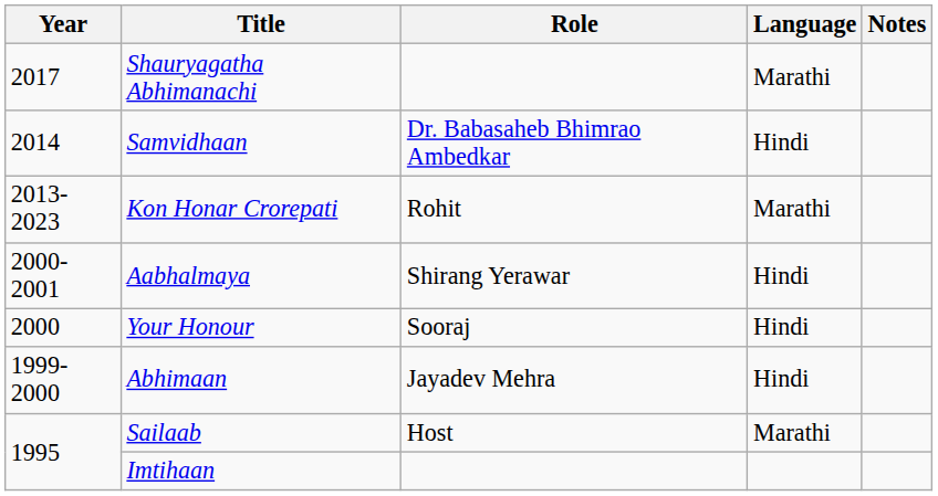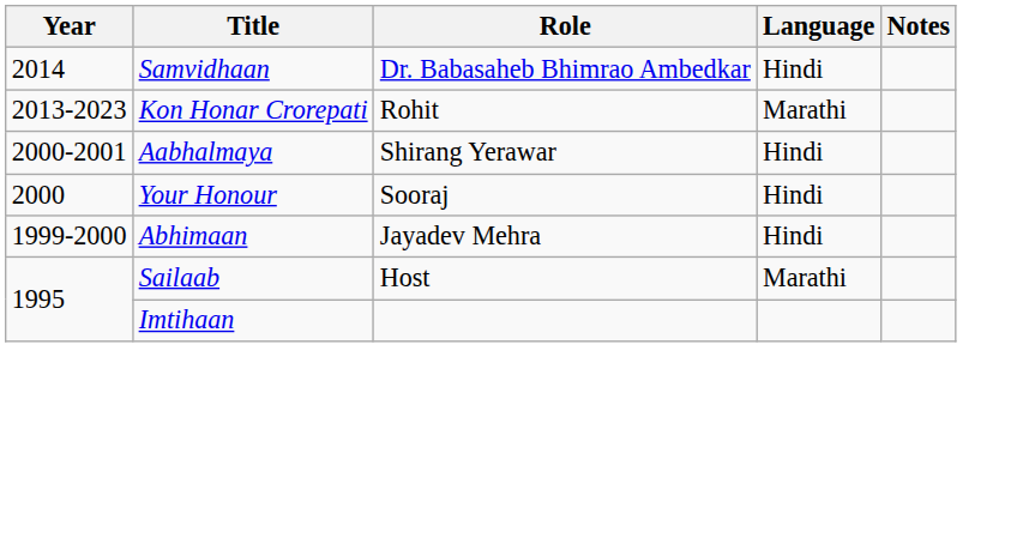 <table class="wikitable">
 <tr>
 <th>Year</th>
 <th>Title</th>
 <th>Role</th>
 <th>Language</th>
 <th>Notes</th>
-</tr>
-<tr>
-<td>2017</td>
-<td><a href='#'><em>Shauryagatha Abhimanachi</em></a></td>
-<td></td>
-<td>Marathi</td>
-<td></td>
 </tr>
 <tr>
 <td>2014</td>
 <td><em><a href='#'>Samvidhaan</a></em></td>
 <td><a href='#'>Dr. Babasaheb Bhimrao Ambedkar</a></td>
 <td>Hindi</td>
 <td></td>
 </tr>
 <tr>
 <td>2013-2023</td>
 <td><em><a href='#'>Kon Honar Crorepati</a></em></td>
 <td>Rohit</td>
 <td>Marathi</td>
 <td></td>
 </tr>
 <tr>
 <td>2000-2001</td>
 <td><em><a href='#'>Aabhalmaya</a></em></td>
 <td>Shirang Yerawar</td>
 <td>Hindi</td>
 <td></td>
 </tr>
 <tr>
 <td>2000</td>
 <td><em><a href='#'>Your Honour</a></em></td>
 <td>Sooraj</td>
 <td>Hindi</td>
 <td></td>
 </tr>
 <tr>
 <td>1999-2000</td>
 <td><a href='#'><em>Abhimaan</em></a></td>
 <td>Jayadev Mehra</td>
 <td>Hindi</td>
 <td></td>
 </tr>
 <tr>
 <td rowspan="2">1995</td>
 <td><a href='#'><em>Sailaab</em></a></td>
 <td>Host</td>
 <td>Marathi</td>
 <td></td>
 </tr>
 <tr>
 <td><a href='#'><em>Imtihaan</em></a></td>
 <td></td>
 <td></td>
 <td></td>
 </tr>
 </table>
